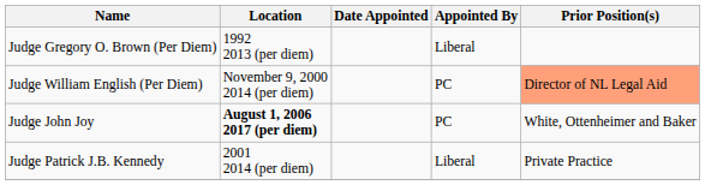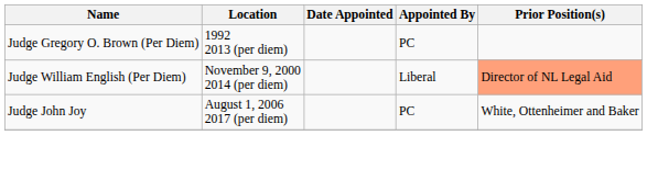 <table class="wikitable sortable">
 <tr>
 <th>Name</th>
 <th>Location</th>
 <th>Date Appointed</th>
 <th>Appointed By</th>
 <th>Prior Position(s)</th>
 </tr>
 <tr>
 <td>Judge Gregory O. Brown (Per Diem)</td>
 <td>1992<br> 2013 (per diem)</td>
 <td></td>
-<td>Liberal</td>
+<td>PC</td>
 <td></td>
 </tr>
 <tr>
 <td>Judge William English (Per Diem)</td>
 <td>November 9, 2000<br> 2014 (per diem)</td>
 <td></td>
-<td>PC</td>
+<td>Liberal</td>
 <td style="background: lightsalmon;">Director of NL Legal Aid</td>
 </tr>
 <tr>
 <td>Judge John Joy</td>
-<td><strong>August 1, 2006 <br> 2017 (per diem)</strong></td>
+<td>August 1, 2006 <br> 2017 (per diem)</td>
 <td></td>
 <td>PC</td>
 <td>White, Ottenheimer and Baker</td>
 </tr>
 <tr>
-<td>Judge Patrick J.B. Kennedy </td>
-<td>2001 <br> 2014 (per diem)</td>
-<td></td>
-<td>Liberal</td>
-<td>Private Practice</td>
-</tr>
-<tr>
 </tr>
 </table>
